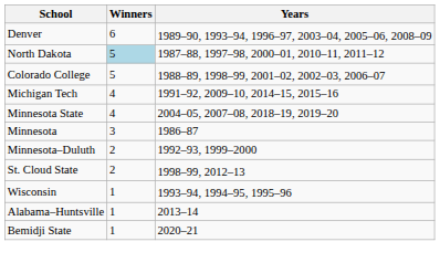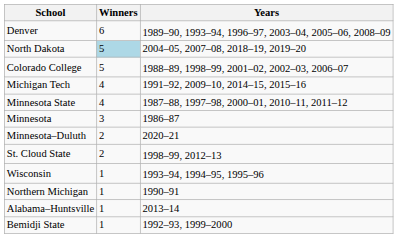 <table class="sortable wikitable">
 <tr>
 <th>School</th>
 <th>Winners</th>
 <th>Years</th>
 </tr>
 <tr>
 <td>Denver</td>
 <td>6</td>
 <td>1989–90, 1993–94<sup></sup>, 1996–97, 2003–04, 2005–06, 2008–09</td>
 </tr>
 <tr>
 <td>North Dakota</td>
 <td style="background: lightblue;">5</td>
-<td>1987–88, 1997–98, 2000–01, 2010–11, 2011–12</td>
+<td>2004–05, 2007–08, 2018–19, 2019–20</td>
 </tr>
 <tr>
 <td>Colorado College</td>
 <td>5</td>
 <td>1988–89, 1998–99<sup></sup>, 2001–02, 2002–03, 2006–07</td>
 </tr>
 <tr>
 <td>Michigan Tech</td>
 <td>4</td>
 <td>1991–92, 2009–10, 2014–15, 2015–16</td>
 </tr>
 <tr>
 <td>Minnesota State</td>
 <td>4</td>
-<td>2004–05, 2007–08, 2018–19, 2019–20</td>
+<td>1987–88, 1997–98, 2000–01, 2010–11, 2011–12</td>
 </tr>
 <tr>
 <td>Minnesota</td>
 <td>3</td>
 <td>1986–87</td>
 </tr>
 <tr>
 <td>Minnesota–Duluth</td>
 <td>2</td>
-<td>1992–93, 1999–2000</td>
+<td>2020–21</td>
 </tr>
 <tr>
 <td>St. Cloud State</td>
 <td>2</td>
 <td>1998–99<sup></sup>, 2012–13</td>
 </tr>
 <tr>
 <td>Wisconsin</td>
 <td>1</td>
 <td>1993–94<sup></sup>, 1994–95, 1995–96</td>
 </tr>
 <tr>
+<td>Northern Michigan</td>
+<td>1</td>
+<td>1990–91</td>
+</tr>
+<tr>
 <td>Alabama–Huntsville</td>
 <td>1</td>
 <td>2013–14</td>
 </tr>
 <tr>
 <td>Bemidji State</td>
 <td>1</td>
-<td>2020–21</td>
+<td>1992–93, 1999–2000</td>
 </tr>
 </table>
